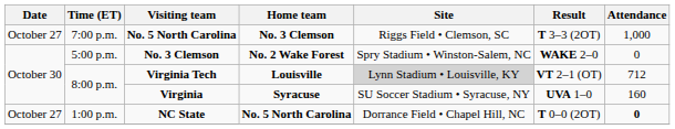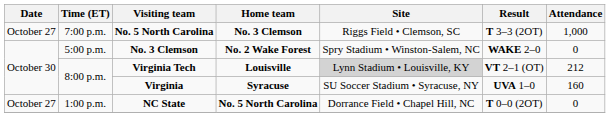 <table class="wikitable" style="font-size:95%; text-align: center;">
 <tr>
 <th>Date</th>
 <th>Time (ET)</th>
 <th>Visiting team</th>
 <th>Home team</th>
 <th>Site</th>
 <th>Result</th>
 <th>Attendance</th>
 </tr>
 <tr>
 <td>October 27</td>
 <td>7:00 p.m.</td>
 <td><strong>No. 5 North Carolina</strong></td>
 <td><strong>No. 3 Clemson</strong></td>
 <td>Riggs Field • Clemson, SC</td>
 <td><strong>T</strong> 3–3 (2OT)</td>
 <td>1,000</td>
 </tr>
 <tr>
 <td rowspan="3">October 30</td>
 <td>5:00 p.m.</td>
 <td><strong>No. 3 Clemson</strong></td>
 <td><strong>No. 2 Wake Forest</strong></td>
 <td>Spry Stadium • Winston-Salem, NC</td>
 <td><strong>WAKE</strong> 2–0</td>
 <td>0</td>
 </tr>
 <tr>
 <td rowspan=2>8:00 p.m.</td>
 <td><strong>Virginia Tech</strong></td>
 <td><strong>Louisville</strong></td>
 <td style="background: lightgrey;">Lynn Stadium • Louisville, KY</td>
 <td><strong>VT</strong> 2–1 (OT)</td>
-<td>712</td>
+<td>212</td>
 </tr>
 <tr>
 <td><strong>Virginia</strong></td>
 <td><strong>Syracuse</strong></td>
 <td>SU Soccer Stadium • Syracuse, NY</td>
 <td><strong>UVA</strong> 1–0</td>
 <td>160</td>
 </tr>
 <tr>
 <td>October 27</td>
 <td>1:00 p.m.</td>
 <td><strong>NC State</strong></td>
 <td><strong>No. 5 North Carolina</strong></td>
 <td>Dorrance Field • Chapel Hill, NC</td>
 <td><strong>T</strong> 0–0 (2OT)</td>
-<td><strong>0</strong></td>
+<td>0</td>
 </tr>
 <tr>
 </tr>
 </table>
